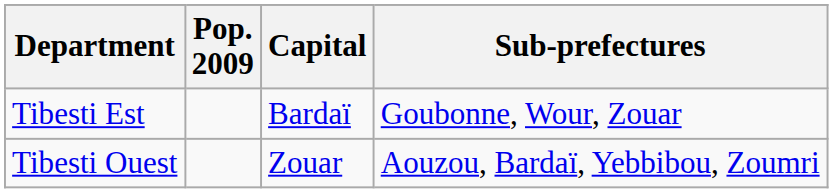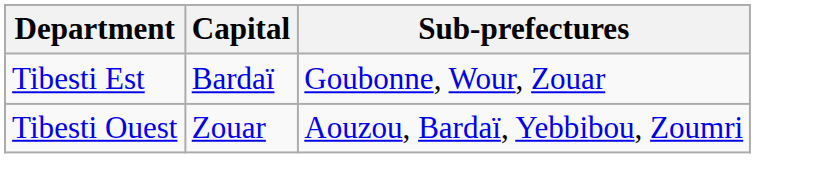 <table class="wikitable">
 <tr>
 <th>Department</th>
-<th>Pop.<br>2009</th>
 <th>Capital</th>
 <th>Sub-prefectures</th>
 </tr>
 <tr>
 <td><a href='#'>Tibesti Est</a></td>
-<td align="right"></td>
 <td><a href='#'>Bardaï</a></td>
 <td><a href='#'>Goubonne</a>, <a href='#'>Wour</a>, <a href='#'>Zouar</a></td>
 </tr>
 <tr>
 <td><a href='#'>Tibesti Ouest</a></td>
-<td align="right"></td>
 <td><a href='#'>Zouar</a></td>
 <td><a href='#'>Aouzou</a>, <a href='#'>Bardaï</a>, <a href='#'>Yebbibou</a>, <a href='#'>Zoumri</a></td>
 </tr>
 </table>
